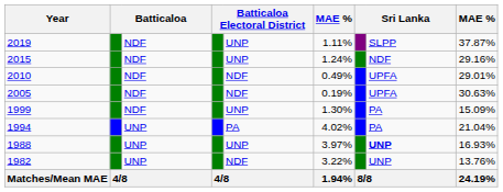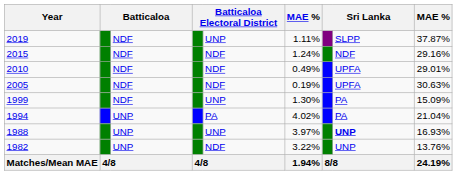 <table class="wikitable">
 <tr>
 <th>Year</th>
 <th colspan="2" width="144px">Batticaloa</th>
 <th colspan="2" width="144px"><a href='#'>Batticaloa Electoral District</a></th>
 <th><a href='#'>MAE</a> %</th>
 <th colspan="2" width="144px">Sri Lanka</th>
 <th>MAE %</th>
 </tr>
 <tr>
 <td><a href='#'>2019</a></td>
 <td style="background-color:green;" width="10px"></td>
 <td style="text-align:left;"><a href='#'>NDF</a></td>
 <td style="background-color:green;" width="10px"></td>
 <td style="text-align:left;"><a href='#'>UNP</a></td>
 <td style="text-align:right;">1.11%</td>
 <td style="background-color:purple;" width="10px"></td>
 <td style="text-align:left;"><a href='#'>SLPP</a></td>
 <td style="text-align:right;">37.87%</td>
 </tr>
 <tr>
 <td><a href='#'>2015</a></td>
 <td style="background-color:green;" width="10px"></td>
 <td style="text-align:left;"><a href='#'>NDF</a></td>
 <td style="background-color:green;" width="10px"></td>
-<td style="text-align:left;"><a href='#'>UNP</a></td>
+<td style="text-align:left;"><a href='#'>NDF</a></td>
 <td style="text-align:right;">1.24%</td>
 <td style="background-color:green;" width="10px"></td>
 <td style="text-align:left;"><a href='#'>NDF</a></td>
 <td style="text-align:right;">29.16%</td>
 </tr>
 <tr>
 <td><a href='#'>2010</a></td>
 <td style="background-color:green;" width="10px"></td>
 <td style="text-align:left;"><a href='#'>NDF</a></td>
 <td style="background-color:green;" width="10px"></td>
 <td style="text-align:left;"><a href='#'>NDF</a></td>
 <td style="text-align:right;">0.49%</td>
 <td style="background-color:blue;" width="10px"></td>
 <td style="text-align:left;"><a href='#'>UPFA</a></td>
 <td style="text-align:right;">29.01%</td>
 </tr>
 <tr>
 <td><a href='#'>2005</a></td>
 <td style="background-color:green;" width="10px"></td>
 <td style="text-align:left;"><a href='#'>NDF</a></td>
 <td style="background-color:green;" width="10px"></td>
 <td style="text-align:left;"><a href='#'>NDF</a></td>
 <td style="text-align:right;">0.19%</td>
 <td style="background-color:blue;" width="10px"></td>
 <td style="text-align:left;"><a href='#'>UPFA</a></td>
 <td style="text-align:right;">30.63%</td>
 </tr>
 <tr>
 <td><a href='#'>1999</a></td>
 <td style="background-color:green;" width="10px"></td>
 <td style="text-align:left;"><a href='#'>NDF</a></td>
 <td style="background-color:green;" width="10px"></td>
 <td style="text-align:left;"><a href='#'>UNP</a></td>
 <td style="text-align:right;">1.30%</td>
 <td style="background-color:blue;" width="10px"></td>
 <td style="text-align:left;"><a href='#'>PA</a></td>
 <td style="text-align:right;">15.09%</td>
 </tr>
 <tr>
 <td><a href='#'>1994</a></td>
 <td style="background-color:blue;" width="10px"></td>
 <td style="text-align:left;"><a href='#'>UNP</a></td>
 <td style="background-color:blue;" width="10px"></td>
 <td style="text-align:left;"><a href='#'>PA</a></td>
 <td style="text-align:right;">4.02%</td>
 <td style="background-color:blue;" width="10px"></td>
 <td style="text-align:left;"><a href='#'>PA</a></td>
 <td style="text-align:right;">21.04%</td>
 </tr>
 <tr>
 <td><a href='#'>1988</a></td>
 <td style="background-color:green;" width="10px"></td>
 <td style="text-align:left;"><a href='#'>UNP</a></td>
 <td style="background-color:green;" width="10px"></td>
 <td style="text-align:left;"><a href='#'>UNP</a></td>
 <td style="text-align:right;">3.97%</td>
 <td style="background-color:green;" width="10px"></td>
 <td style="text-align:left;"><strong><a href='#'>UNP</a></strong></td>
 <td style="text-align:right;">16.93%</td>
 </tr>
 <tr>
 <td><a href='#'>1982</a></td>
 <td style="background-color:green;" width="10px"></td>
 <td style="text-align:left;"><a href='#'>UNP</a></td>
 <td style="background-color:green;" width="10px"></td>
 <td style="text-align:left;"><a href='#'>NDF</a></td>
 <td style="text-align:right;">3.22%</td>
 <td style="background-color:green;" width="10px"></td>
 <td style="text-align:left;"><a href='#'>UNP</a></td>
 <td style="text-align:right;">13.76%</td>
 </tr>
 <tr>
 <th>Matches/Mean MAE</th>
 <th style="text-align:left;"colspan="2" width="144px">4/8</th>
 <th style="text-align:left;"colspan="2" width="144px">4/8</th>
 <th style="text-align:right;">1.94%</th>
 <th style="text-align:left;"colspan="2" width="144px">8/8</th>
 <th style="text-align:right;">24.19%</th>
 </tr>
 </table>
